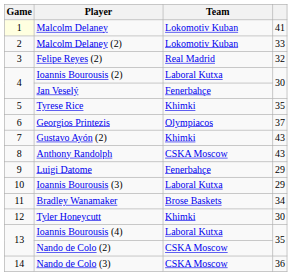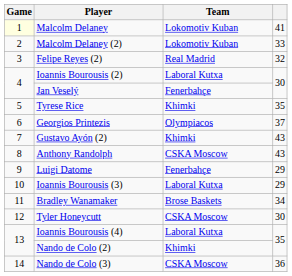 <table class="wikitable sortable" style="text-align: center">
 <tr>
 <th>Game</th>
 <th style="width:200px;">Player</th>
 <th style="width:170px;">Team</th>
 <th></th>
 </tr>
 <tr>
 <td style="background: lightyellow;">1</td>
 <td align="left"> <a href='#'>Malcolm Delaney</a></td>
 <td align="left"> <a href='#'>Lokomotiv Kuban</a></td>
 <td>41</td>
 </tr>
 <tr>
 <td>2</td>
 <td align="left"> <a href='#'>Malcolm Delaney</a> (2)</td>
 <td align="left"> <a href='#'>Lokomotiv Kuban</a></td>
 <td>33</td>
 </tr>
 <tr>
 <td>3</td>
 <td align="left"> <a href='#'>Felipe Reyes</a> (2)</td>
 <td align="left"> <a href='#'>Real Madrid</a></td>
 <td>32</td>
 </tr>
 <tr>
 <td rowspan=2>4</td>
 <td align="left"> <a href='#'>Ioannis Bourousis</a> (2)</td>
 <td align="left"> <a href='#'>Laboral Kutxa</a></td>
 <td rowspan=2>30</td>
 </tr>
 <tr>
 <td align="left"> <a href='#'>Jan Veselý</a></td>
 <td align="left"> <a href='#'>Fenerbahçe</a></td>
 </tr>
 <tr>
 <td>5</td>
 <td align="left"> <a href='#'>Tyrese Rice</a></td>
 <td align="left"> <a href='#'>Khimki</a></td>
 <td>35</td>
 </tr>
 <tr>
 <td>6</td>
 <td align="left"> <a href='#'>Georgios Printezis</a></td>
 <td align="left"> <a href='#'>Olympiacos</a></td>
 <td>37</td>
 </tr>
 <tr>
 <td>7</td>
 <td align="left"> <a href='#'>Gustavo Ayón</a> (2)</td>
 <td align="left"> <a href='#'>Khimki</a></td>
 <td>43</td>
 </tr>
 <tr>
 <td>8</td>
 <td align="left"> <a href='#'>Anthony Randolph</a></td>
 <td align="left"> <a href='#'>CSKA Moscow</a></td>
 <td>43</td>
 </tr>
 <tr>
 <td>9</td>
 <td align="left"> <a href='#'>Luigi Datome</a></td>
 <td align="left"> <a href='#'>Fenerbahçe</a></td>
 <td>29</td>
 </tr>
 <tr>
 <td>10</td>
 <td align="left"> <a href='#'>Ioannis Bourousis</a> (3)</td>
 <td align="left"> <a href='#'>Laboral Kutxa</a></td>
 <td>29</td>
 </tr>
 <tr>
 <td>11</td>
 <td align="left"> <a href='#'>Bradley Wanamaker</a></td>
 <td align="left"> <a href='#'>Brose Baskets</a></td>
 <td>34</td>
 </tr>
 <tr>
 <td>12</td>
 <td align="left"> <a href='#'>Tyler Honeycutt</a></td>
-<td align="left"> <a href='#'>Khimki</a></td>
+<td align="left"> <a href='#'>CSKA Moscow</a></td>
 <td>30</td>
 </tr>
 <tr>
 <td rowspan=2>13</td>
 <td align="left"> <a href='#'>Ioannis Bourousis</a> (4)</td>
 <td align="left"> <a href='#'>Laboral Kutxa</a></td>
 <td rowspan=2>35</td>
 </tr>
 <tr>
 <td align="left"> <a href='#'>Nando de Colo</a> (2)</td>
-<td align="left"> <a href='#'>CSKA Moscow</a></td>
+<td align="left"> <a href='#'>Khimki</a></td>
 </tr>
 <tr>
 <td>14</td>
 <td align="left"> <a href='#'>Nando de Colo</a> (3)</td>
 <td align="left"> <a href='#'>CSKA Moscow</a></td>
 <td>36</td>
 </tr>
 </table>
